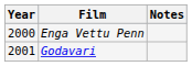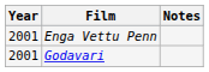 <table class="wikitable sortable" style="background:#f5f5f5;">
 <tr style="background:#B0C4DE;">
 <th>Year</th>
 <th>Film</th>
 <th class=unsortable>Notes</th>
 </tr>
 <tr>
-<td>2000</td>
+<td>2001</td>
 <td><em>Enga Vettu Penn</em></td>
 <td></td>
 </tr>
 <tr>
 <td>2001</td>
 <td><em><a href='#'>Godavari</a></em></td>
 <td></td>
 </tr>
 </table>
